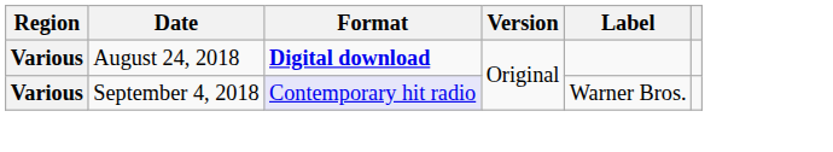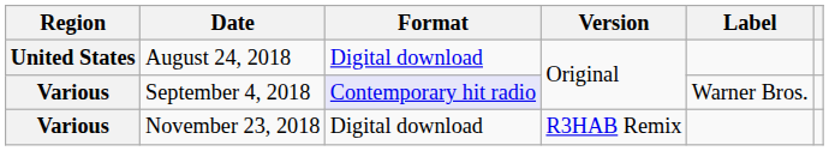 <table class="wikitable plainrowheaders">
 <tr>
 <th scope="col">Region</th>
 <th scope="col">Date</th>
 <th scope="col">Format</th>
 <th scope="col">Version</th>
 <th scope="col">Label</th>
 <th scope="col"></th>
 </tr>
 <tr>
-<th scope="row">Various</th>
+<th scope="row">United States</th>
 <td>August 24, 2018</td>
-<td><strong><a href='#'>Digital download</a></strong></td>
+<td><a href='#'>Digital download</a></td>
 <td rowspan="2">Original</td>
 <td></td>
 <td></td>
 </tr>
 <tr>
 <th scope="row">Various</th>
 <td rowspan="">September 4, 2018</td>
 <td style="background: lavender;"><a href='#'>Contemporary hit radio</a></td>
 <td>Warner Bros.</td>
 <td></td>
 </tr>
+<tr>
+<th scope="row">Various</th>
+<td>November 23, 2018</td>
+<td>Digital download</td>
+<td><a href='#'>R3HAB</a> Remix</td>
+<td></td>
+<td></td>
+</tr>
 </table>
